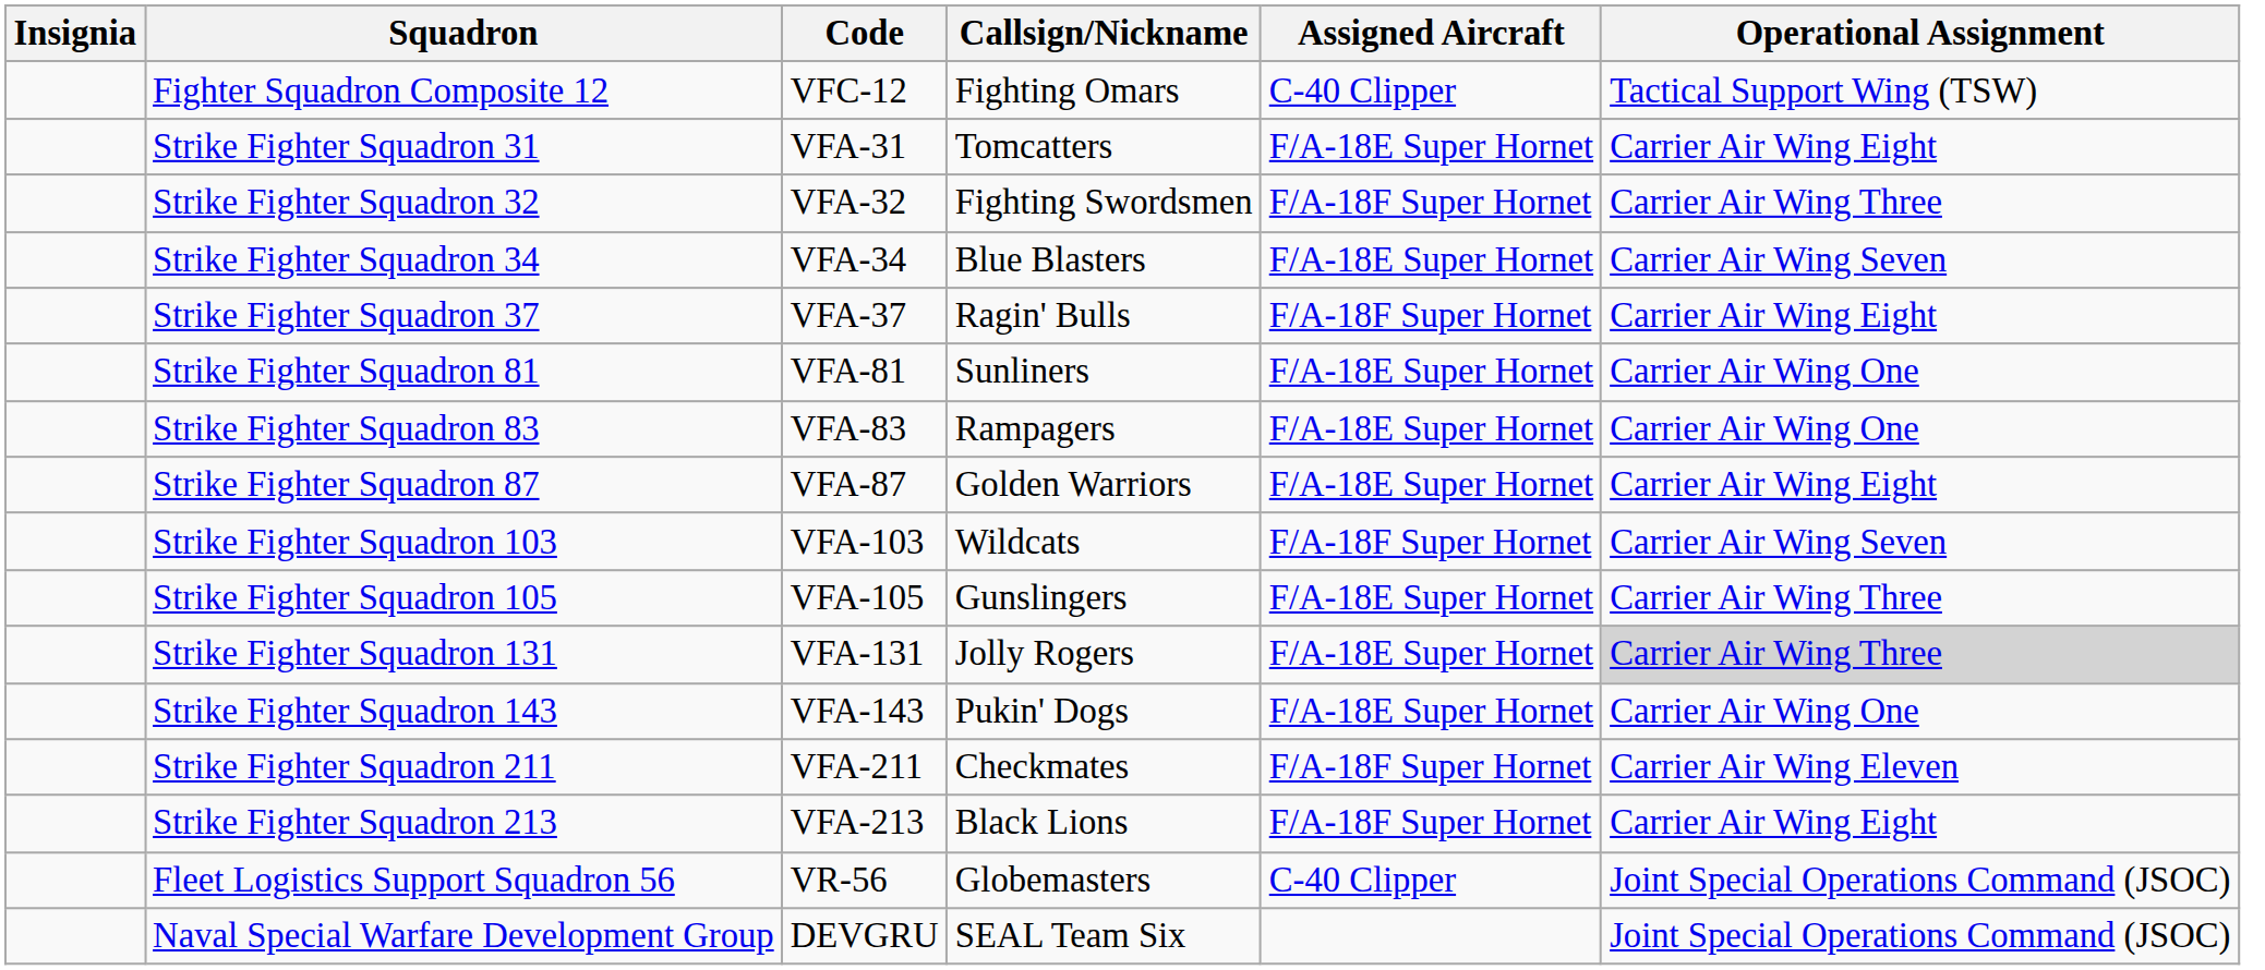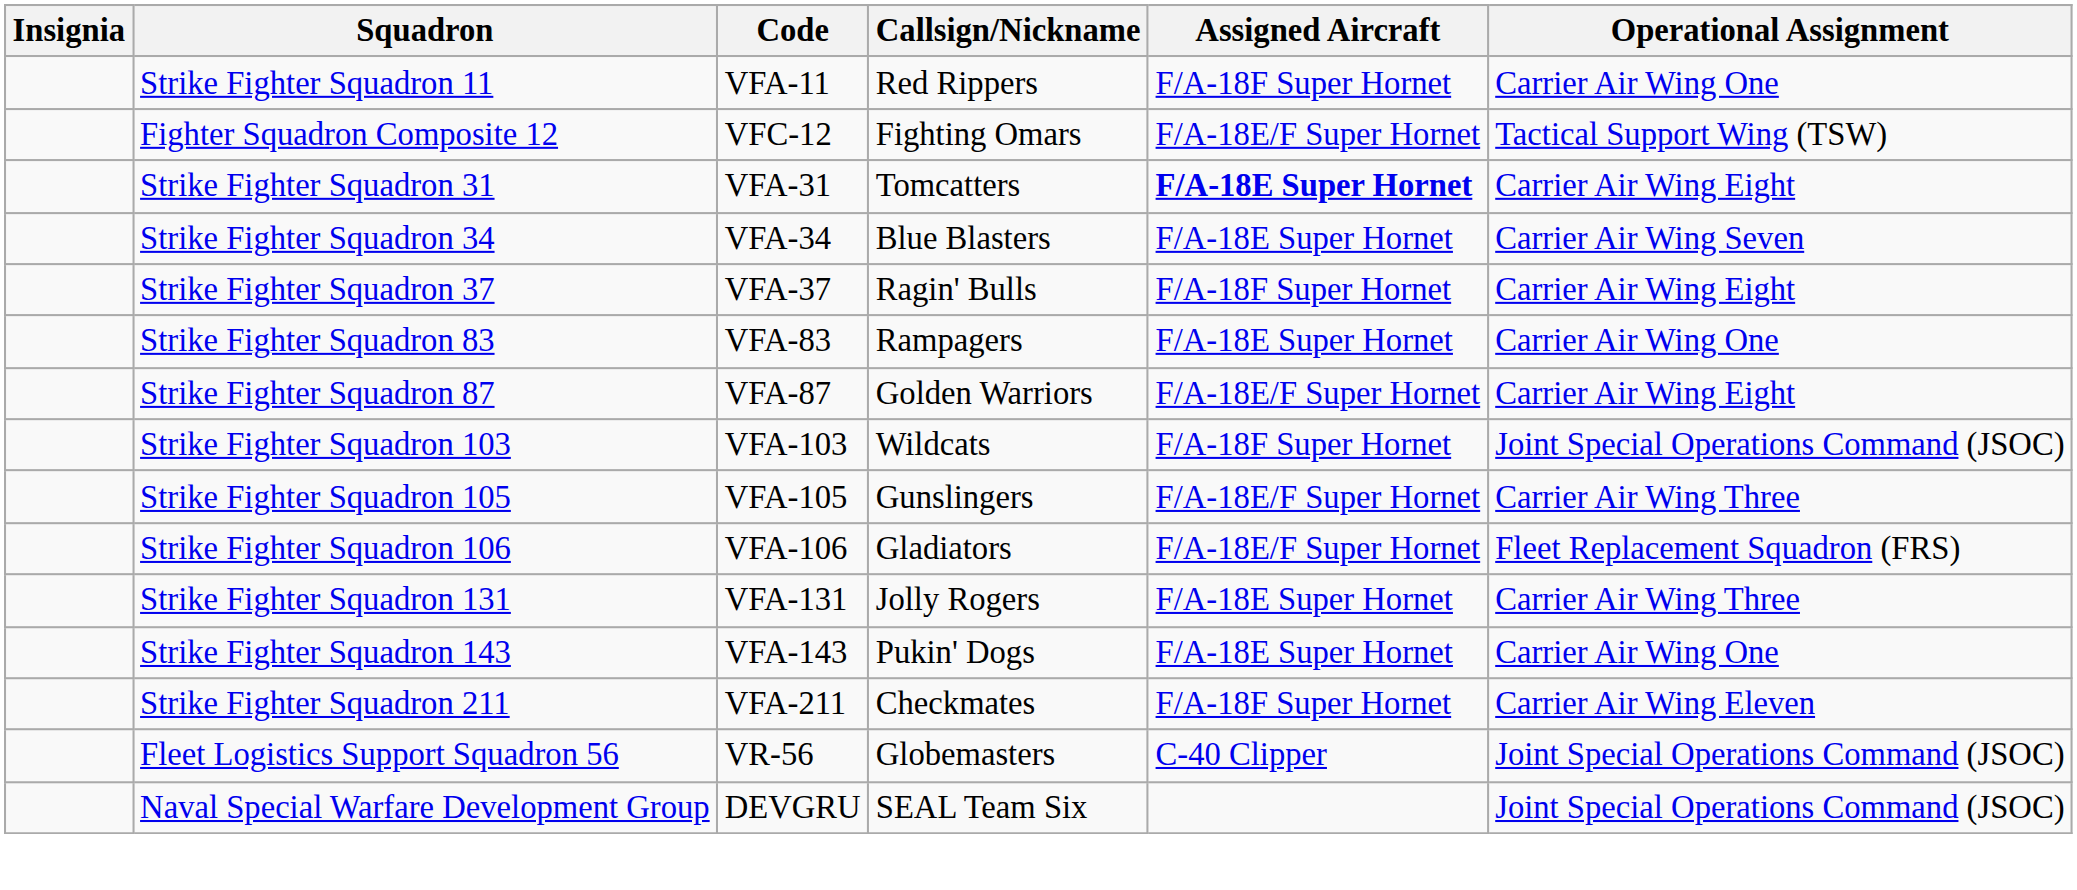 <table class="wikitable sortable">
 <tr>
 <th>Insignia</th>
 <th>Squadron</th>
 <th>Code</th>
 <th>Callsign/Nickname</th>
 <th>Assigned Aircraft</th>
 <th>Operational Assignment</th>
 </tr>
 <tr>
 <td></td>
+<td><a href='#'>Strike Fighter Squadron 11</a></td>
+<td>VFA-11</td>
+<td>Red Rippers</td>
+<td><a href='#'>F/A-18F Super Hornet</a></td>
+<td><a href='#'>Carrier Air Wing One</a></td>
+</tr>
+<tr>
+<td></td>
 <td><a href='#'>Fighter Squadron Composite 12</a></td>
 <td>VFC-12</td>
 <td>Fighting Omars</td>
-<td><a href='#'>C-40 Clipper</a></td>
+<td><a href='#'>F/A-18E/F Super Hornet</a></td>
 <td><a href='#'>Tactical Support Wing</a> (TSW)</td>
 </tr>
 <tr>
 <td></td>
 <td><a href='#'>Strike Fighter Squadron 31</a></td>
 <td>VFA-31</td>
 <td>Tomcatters</td>
-<td><a href='#'>F/A-18E Super Hornet</a></td>
+<td><strong><a href='#'>F/A-18E Super Hornet</a></strong></td>
 <td><a href='#'>Carrier Air Wing Eight</a></td>
-</tr>
-<tr>
-<td></td>
-<td><a href='#'>Strike Fighter Squadron 32</a></td>
-<td>VFA-32</td>
-<td>Fighting Swordsmen</td>
-<td><a href='#'>F/A-18F Super Hornet</a></td>
-<td><a href='#'>Carrier Air Wing Three</a></td>
 </tr>
 <tr>
 <td></td>
 <td><a href='#'>Strike Fighter Squadron 34</a></td>
 <td>VFA-34</td>
 <td>Blue Blasters</td>
 <td><a href='#'>F/A-18E Super Hornet</a></td>
 <td><a href='#'>Carrier Air Wing Seven</a></td>
 </tr>
 <tr>
 <td></td>
 <td><a href='#'>Strike Fighter Squadron 37</a></td>
 <td>VFA-37</td>
 <td>Ragin' Bulls</td>
 <td><a href='#'>F/A-18F Super Hornet</a></td>
 <td><a href='#'>Carrier Air Wing Eight</a></td>
 </tr>
 <tr>
 <td></td>
-<td><a href='#'>Strike Fighter Squadron 81</a></td>
-<td>VFA-81</td>
-<td>Sunliners</td>
-<td><a href='#'>F/A-18E Super Hornet</a></td>
-<td><a href='#'>Carrier Air Wing One</a></td>
-</tr>
-<tr>
-<td></td>
 <td><a href='#'>Strike Fighter Squadron 83</a></td>
 <td>VFA-83</td>
 <td>Rampagers</td>
 <td><a href='#'>F/A-18E Super Hornet</a></td>
 <td><a href='#'>Carrier Air Wing One</a></td>
 </tr>
 <tr>
 <td></td>
 <td><a href='#'>Strike Fighter Squadron 87</a></td>
 <td>VFA-87</td>
 <td>Golden Warriors</td>
-<td><a href='#'>F/A-18E Super Hornet</a></td>
+<td><a href='#'>F/A-18E/F Super Hornet</a></td>
 <td><a href='#'>Carrier Air Wing Eight</a></td>
 </tr>
 <tr>
 <td></td>
 <td><a href='#'>Strike Fighter Squadron 103</a></td>
 <td>VFA-103</td>
 <td>Wildcats</td>
 <td><a href='#'>F/A-18F Super Hornet</a></td>
-<td><a href='#'>Carrier Air Wing Seven</a></td>
+<td><a href='#'>Joint Special Operations Command</a> (JSOC)</td>
 </tr>
 <tr>
 <td></td>
 <td><a href='#'>Strike Fighter Squadron 105</a></td>
 <td>VFA-105</td>
 <td>Gunslingers</td>
-<td><a href='#'>F/A-18E Super Hornet</a></td>
+<td><a href='#'>F/A-18E/F Super Hornet</a></td>
 <td><a href='#'>Carrier Air Wing Three</a></td>
+</tr>
+<tr>
+<td></td>
+<td><a href='#'>Strike Fighter Squadron 106</a></td>
+<td>VFA-106</td>
+<td>Gladiators</td>
+<td><a href='#'>F/A-18E/F Super Hornet</a></td>
+<td><a href='#'>Fleet Replacement Squadron</a> (FRS)</td>
 </tr>
 <tr>
 <td></td>
 <td><a href='#'>Strike Fighter Squadron 131</a></td>
 <td>VFA-131</td>
 <td>Jolly Rogers</td>
 <td><a href='#'>F/A-18E Super Hornet</a></td>
-<td style="background: lightgrey;"><a href='#'>Carrier Air Wing Three</a></td>
+<td><a href='#'>Carrier Air Wing Three</a></td>
 </tr>
 <tr>
 <td></td>
 <td><a href='#'>Strike Fighter Squadron 143</a></td>
 <td>VFA-143</td>
 <td>Pukin' Dogs</td>
 <td><a href='#'>F/A-18E Super Hornet</a></td>
 <td><a href='#'>Carrier Air Wing One</a></td>
 </tr>
 <tr>
 <td></td>
 <td><a href='#'>Strike Fighter Squadron 211</a></td>
 <td>VFA-211</td>
 <td>Checkmates</td>
 <td><a href='#'>F/A-18F Super Hornet</a></td>
 <td><a href='#'>Carrier Air Wing Eleven</a></td>
 </tr>
 <tr>
 <td></td>
-<td><a href='#'>Strike Fighter Squadron 213</a></td>
-<td>VFA-213</td>
-<td>Black Lions</td>
-<td><a href='#'>F/A-18F Super Hornet</a></td>
-<td><a href='#'>Carrier Air Wing Eight</a></td>
-</tr>
-<tr>
-<td></td>
 <td><a href='#'>Fleet Logistics Support Squadron 56</a></td>
 <td>VR-56</td>
 <td>Globemasters</td>
 <td><a href='#'>C-40 Clipper</a></td>
 <td><a href='#'>Joint Special Operations Command</a> (JSOC)</td>
 </tr>
 <tr>
 <td></td>
 <td><a href='#'>Naval Special Warfare Development Group</a></td>
 <td>DEVGRU</td>
 <td>SEAL Team Six</td>
 <td></td>
 <td><a href='#'>Joint Special Operations Command</a> (JSOC)</td>
 </tr>
 </table>
